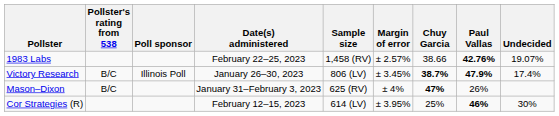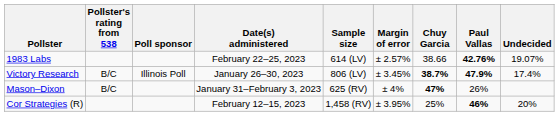 <table class="wikitable" style="font-size:90%;text-align:center;">
 <tr valign=bottom>
 <th>Pollster</th>
 <th>Pollster's<br>rating<br>from<br><a href='#'>538</a></th>
 <th>Poll sponsor</th>
 <th>Date(s)<br>administered</th>
 <th>Sample<br>size</th>
 <th>Margin<br>of error</th>
 <th style="width:60px;">Chuy<br>Garcia</th>
 <th style="width:60px;">Paul<br>Vallas</th>
 <th>Undecided</th>
 </tr>
 <tr>
 <td style="text-align:left;"><a href='#'>1983 Labs</a></td>
 <td></td>
 <td></td>
 <td>February 22–25, 2023</td>
-<td>1,458 (RV)</td>
+<td>614 (LV)</td>
 <td>± 2.57%</td>
 <td>38.66</td>
 <td><strong>42.76%</strong></td>
 <td>19.07%</td>
 </tr>
 <tr>
 <td style="text-align:left;"><a href='#'>Victory Research</a></td>
 <td>B/C</td>
 <td>Illinois Poll</td>
 <td>January 26–30, 2023</td>
 <td>806 (LV)</td>
 <td>± 3.45%</td>
 <td><strong>38.7%</strong></td>
 <td><strong>47.9%</strong></td>
 <td>17.4%</td>
 </tr>
 <tr>
 <td style="text-align:left;"><a href='#'>Mason–Dixon</a></td>
 <td>B/C</td>
 <td></td>
 <td>January 31–February 3, 2023</td>
 <td>625 (RV)</td>
 <td>± 4%</td>
 <td><strong>47%</strong></td>
 <td>26%</td>
 <td></td>
 </tr>
 <tr>
 <td style="text-align:left;"><a href='#'>Cor Strategies</a> (R)</td>
 <td></td>
 <td></td>
 <td>February 12–15, 2023</td>
-<td>614 (LV)</td>
+<td>1,458 (RV)</td>
 <td>± 3.95%</td>
 <td>25%</td>
 <td><strong>46%</strong></td>
-<td>30%</td>
+<td>20%</td>
 </tr>
 </table>
